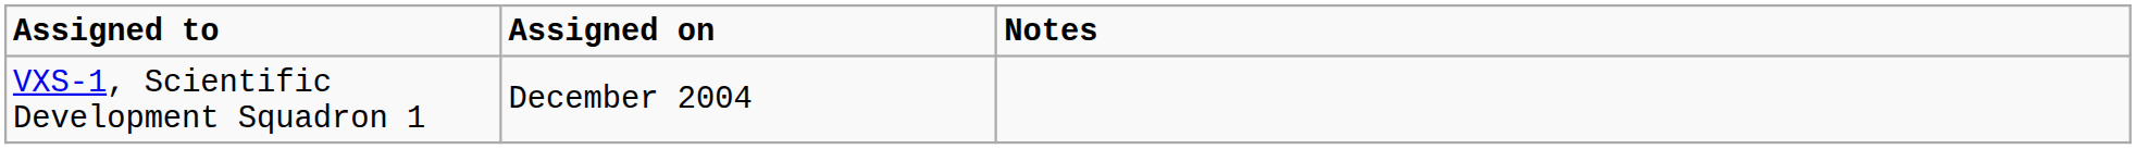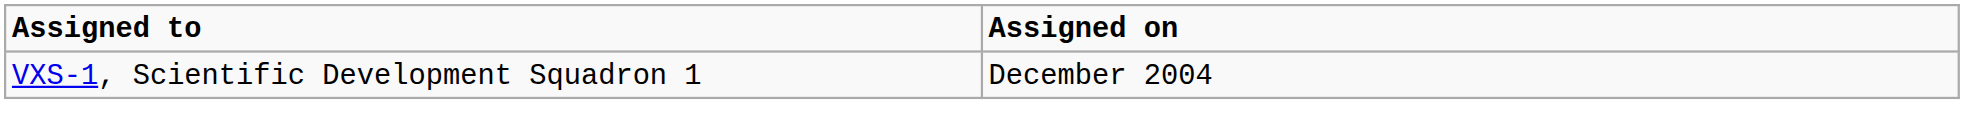 <table class="wikitable" style="width: 70%;">
 <tr>
 <td style="width: 200px;"><strong>Assigned to</strong></td>
 <td style="width: 200px;"><strong>Assigned on</strong></td>
-<td><strong>Notes</strong></td>
 </tr>
 <tr>
 <td><a href='#'>VXS-1</a>, Scientific Development Squadron 1</td>
 <td>December 2004</td>
-<td></td>
 </tr>
 </table>
